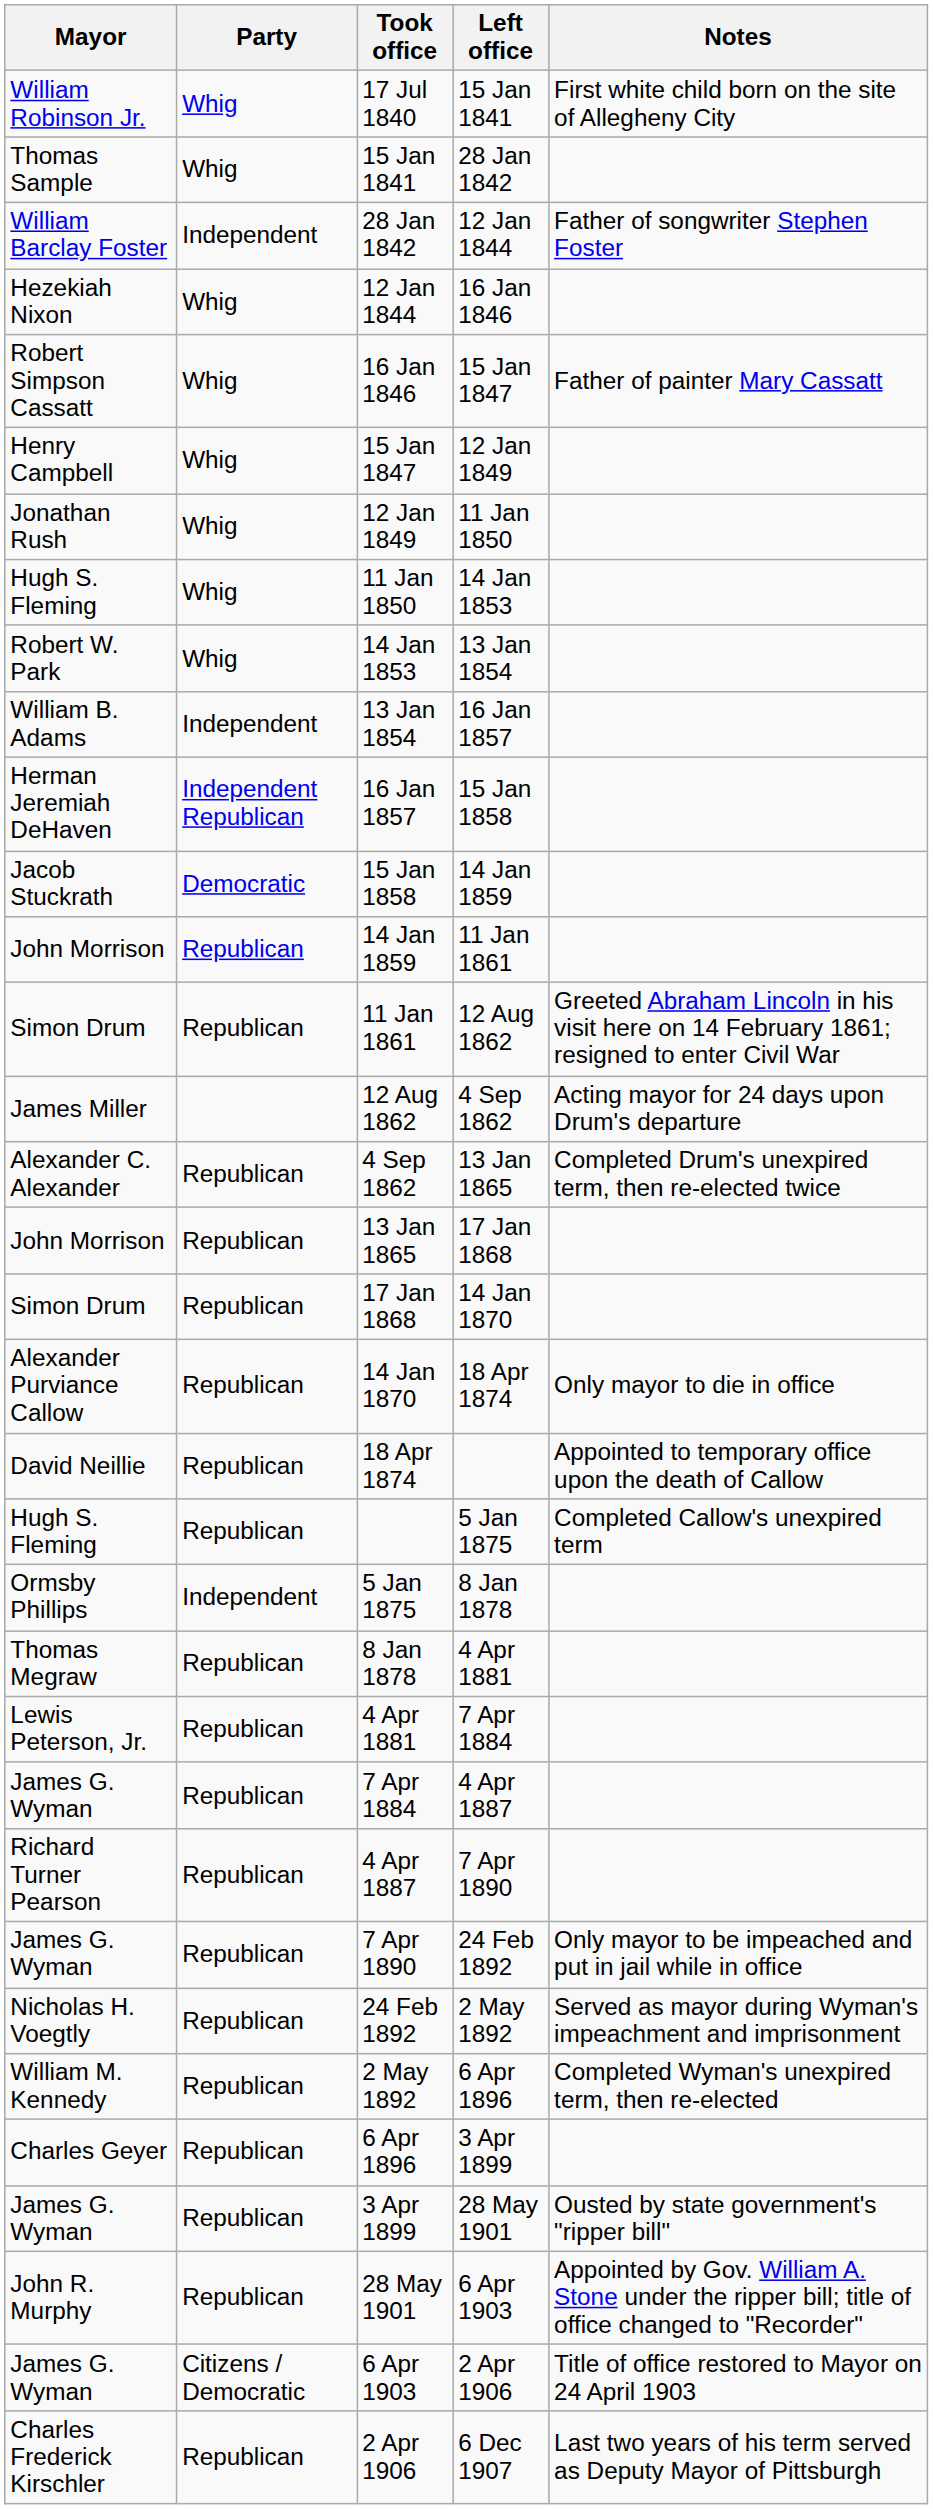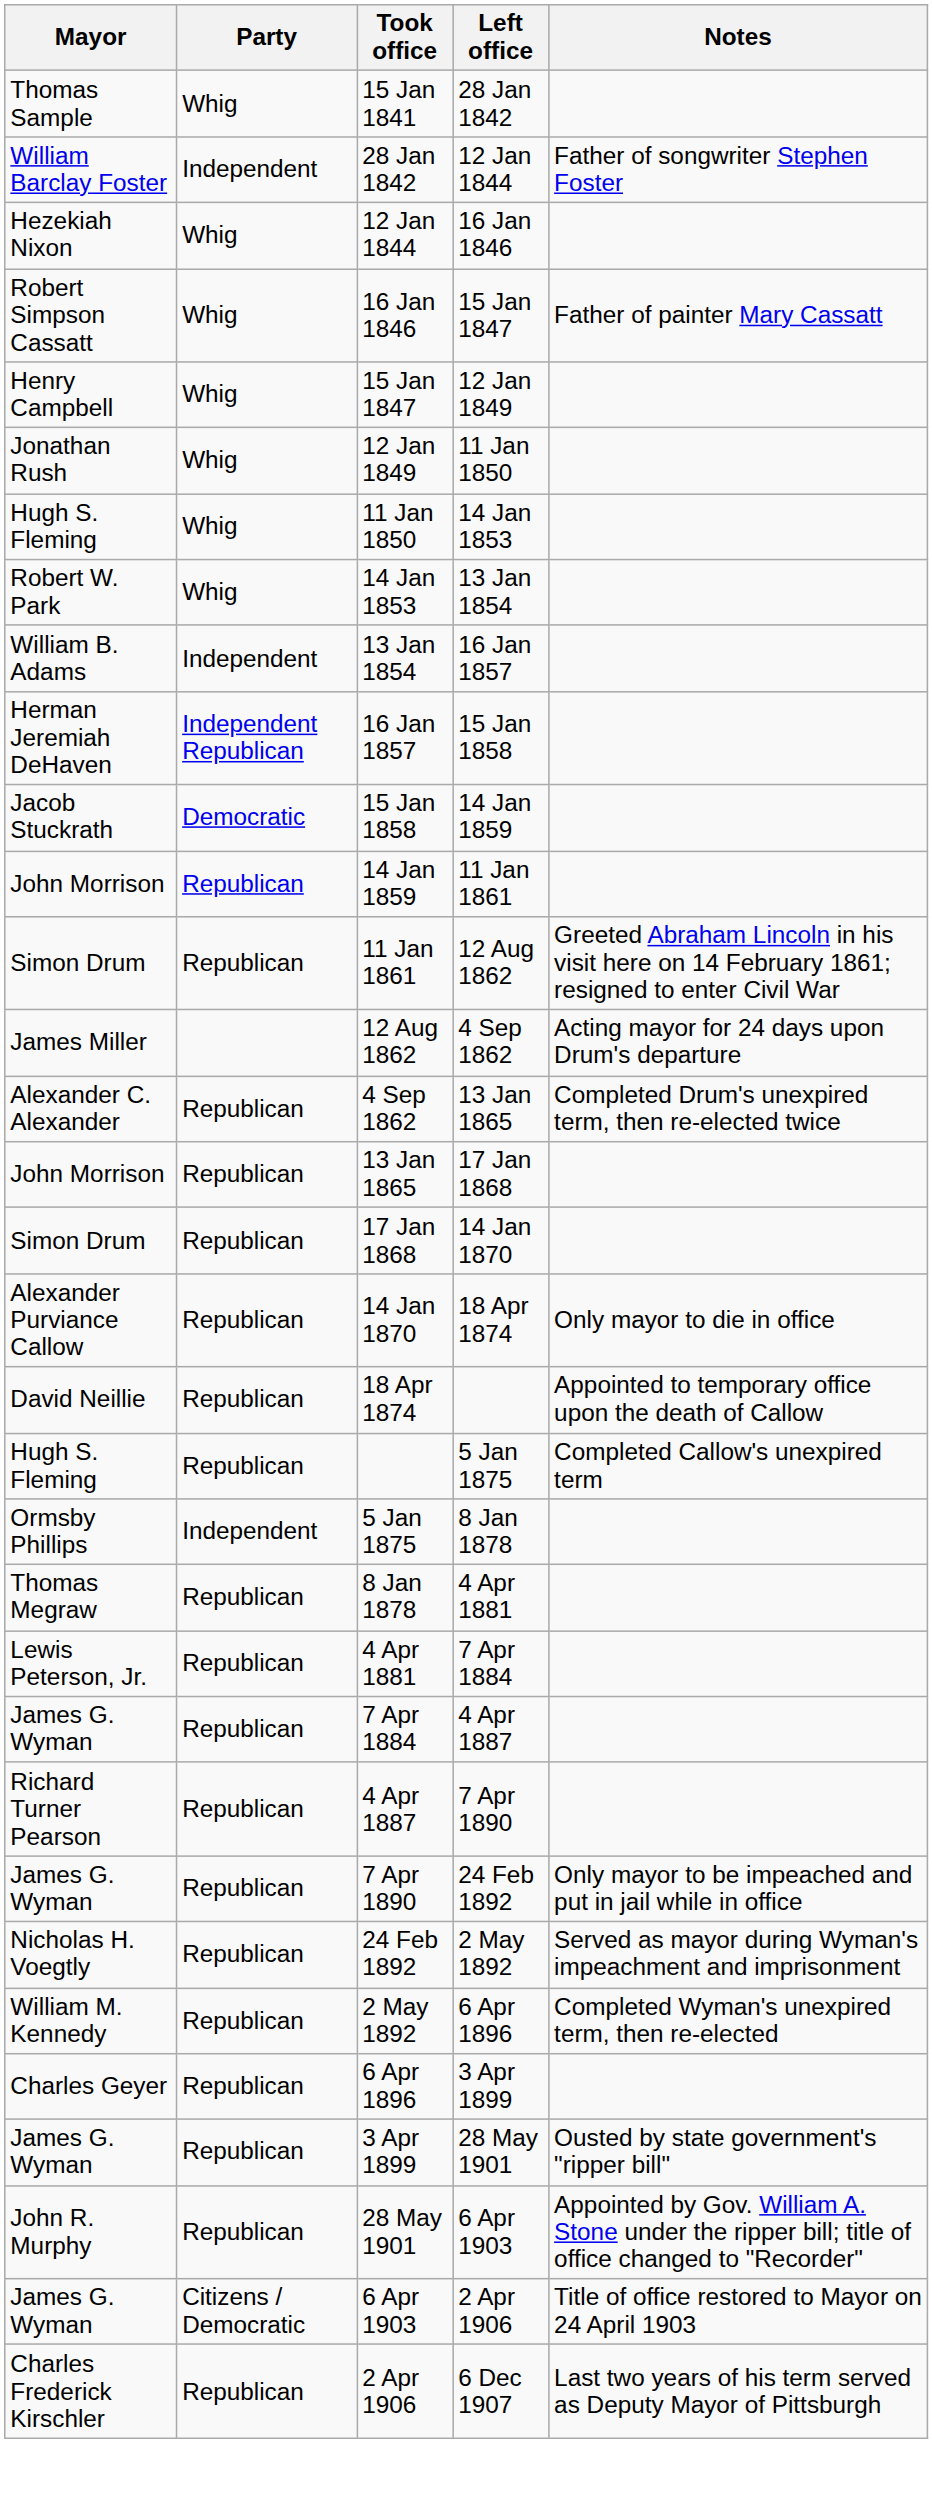 <table class="wikitable">
 <tr>
 <th>Mayor</th>
 <th>Party</th>
 <th>Took office</th>
 <th>Left office</th>
 <th>Notes</th>
-</tr>
-<tr>
-<td><a href='#'>William Robinson Jr.</a></td>
-<td><a href='#'>Whig</a></td>
-<td>17 Jul 1840</td>
-<td>15 Jan 1841</td>
-<td>First white child born on the site of Allegheny City</td>
 </tr>
 <tr>
 <td>Thomas Sample</td>
 <td>Whig</td>
 <td>15 Jan 1841</td>
 <td>28 Jan 1842</td>
 <td></td>
 </tr>
 <tr>
 <td><a href='#'>William Barclay Foster</a></td>
 <td>Independent</td>
 <td>28 Jan 1842</td>
 <td>12 Jan 1844</td>
 <td>Father of songwriter <a href='#'>Stephen Foster</a></td>
 </tr>
 <tr>
 <td>Hezekiah Nixon</td>
 <td>Whig</td>
 <td>12 Jan 1844</td>
 <td>16 Jan 1846</td>
 <td></td>
 </tr>
 <tr>
 <td>Robert Simpson Cassatt</td>
 <td>Whig</td>
 <td>16 Jan 1846</td>
 <td>15 Jan 1847</td>
 <td>Father of painter <a href='#'>Mary Cassatt</a></td>
 </tr>
 <tr>
 <td>Henry Campbell</td>
 <td>Whig</td>
 <td>15 Jan 1847</td>
 <td>12 Jan 1849</td>
 <td></td>
 </tr>
 <tr>
 <td>Jonathan Rush</td>
 <td>Whig</td>
 <td>12 Jan 1849</td>
 <td>11 Jan 1850</td>
 <td></td>
 </tr>
 <tr>
 <td>Hugh S. Fleming</td>
 <td>Whig</td>
 <td>11 Jan 1850</td>
 <td>14 Jan 1853</td>
 <td></td>
 </tr>
 <tr>
 <td>Robert W. Park</td>
 <td>Whig</td>
 <td>14 Jan 1853</td>
 <td>13 Jan 1854</td>
 <td></td>
 </tr>
 <tr>
 <td>William B. Adams</td>
 <td>Independent</td>
 <td>13 Jan 1854</td>
 <td>16 Jan 1857</td>
 <td></td>
 </tr>
 <tr>
 <td>Herman Jeremiah DeHaven</td>
 <td><a href='#'>Independent Republican</a></td>
 <td>16 Jan 1857</td>
 <td>15 Jan 1858</td>
 <td></td>
 </tr>
 <tr>
 <td>Jacob Stuckrath</td>
 <td><a href='#'>Democratic</a></td>
 <td>15 Jan 1858</td>
 <td>14 Jan 1859</td>
 <td></td>
 </tr>
 <tr>
 <td>John Morrison</td>
 <td><a href='#'>Republican</a></td>
 <td>14 Jan 1859</td>
 <td>11 Jan 1861</td>
 <td></td>
 </tr>
 <tr>
 <td>Simon Drum</td>
 <td>Republican</td>
 <td>11 Jan 1861</td>
 <td>12 Aug 1862</td>
 <td>Greeted <a href='#'>Abraham Lincoln</a> in his visit here on 14 February 1861; resigned to enter Civil War</td>
 </tr>
 <tr>
 <td>James Miller</td>
 <td></td>
 <td>12 Aug 1862</td>
 <td>4 Sep 1862</td>
 <td>Acting mayor for 24 days upon Drum's departure</td>
 </tr>
 <tr>
 <td>Alexander C. Alexander</td>
 <td>Republican</td>
 <td>4 Sep 1862</td>
 <td>13 Jan 1865</td>
 <td>Completed Drum's unexpired term, then re-elected twice</td>
 </tr>
 <tr>
 <td>John Morrison</td>
 <td>Republican</td>
 <td>13 Jan 1865</td>
 <td>17 Jan 1868</td>
 <td></td>
 </tr>
 <tr>
 <td>Simon Drum</td>
 <td>Republican</td>
 <td>17 Jan 1868</td>
 <td>14 Jan 1870</td>
 <td></td>
 </tr>
 <tr>
 <td>Alexander Purviance Callow</td>
 <td>Republican</td>
 <td>14 Jan 1870</td>
 <td>18 Apr 1874</td>
 <td>Only mayor to die in office</td>
 </tr>
 <tr>
 <td>David Neillie</td>
 <td>Republican</td>
 <td>18 Apr 1874</td>
 <td></td>
 <td>Appointed to temporary office upon the death of Callow</td>
 </tr>
 <tr>
 <td>Hugh S. Fleming</td>
 <td>Republican</td>
 <td></td>
 <td>5 Jan 1875</td>
 <td>Completed Callow's unexpired term</td>
 </tr>
 <tr>
 <td>Ormsby Phillips</td>
 <td>Independent</td>
 <td>5 Jan 1875</td>
 <td>8 Jan 1878</td>
 <td></td>
 </tr>
 <tr>
 <td>Thomas Megraw</td>
 <td>Republican</td>
 <td>8 Jan 1878</td>
 <td>4 Apr 1881</td>
 <td></td>
 </tr>
 <tr>
 <td>Lewis Peterson, Jr.</td>
 <td>Republican</td>
 <td>4 Apr 1881</td>
 <td>7 Apr 1884</td>
 <td></td>
 </tr>
 <tr>
 <td>James G. Wyman</td>
 <td>Republican</td>
 <td>7 Apr 1884</td>
 <td>4 Apr 1887</td>
 <td></td>
 </tr>
 <tr>
 <td>Richard Turner Pearson</td>
 <td>Republican</td>
 <td>4 Apr 1887</td>
 <td>7 Apr 1890</td>
 <td></td>
 </tr>
 <tr>
 <td>James G. Wyman</td>
 <td>Republican</td>
 <td>7 Apr 1890</td>
 <td>24 Feb 1892</td>
 <td>Only mayor to be impeached and put in jail while in office</td>
 </tr>
 <tr>
 <td>Nicholas H. Voegtly</td>
 <td>Republican</td>
 <td>24 Feb 1892</td>
 <td>2 May 1892</td>
 <td>Served as mayor during Wyman's impeachment and imprisonment</td>
 </tr>
 <tr>
 <td>William M. Kennedy</td>
 <td>Republican</td>
 <td>2 May 1892</td>
 <td>6 Apr 1896</td>
 <td>Completed Wyman's unexpired term, then re-elected</td>
 </tr>
 <tr>
 <td>Charles Geyer</td>
 <td>Republican</td>
 <td>6 Apr 1896</td>
 <td>3 Apr 1899</td>
 <td></td>
 </tr>
 <tr>
 <td>James G. Wyman</td>
 <td>Republican</td>
 <td>3 Apr 1899</td>
 <td>28 May 1901</td>
 <td>Ousted by state government's "ripper bill"</td>
 </tr>
 <tr>
 <td>John R. Murphy</td>
 <td>Republican</td>
 <td>28 May 1901</td>
 <td>6 Apr 1903</td>
 <td>Appointed by Gov. <a href='#'>William A. Stone</a> under the ripper bill; title of office changed to "Recorder"</td>
 </tr>
 <tr>
 <td>James G. Wyman</td>
 <td>Citizens / Democratic</td>
 <td>6 Apr 1903</td>
 <td>2 Apr 1906</td>
 <td>Title of office restored to Mayor on 24 April 1903</td>
 </tr>
 <tr>
 <td>Charles Frederick Kirschler</td>
 <td>Republican</td>
 <td>2 Apr 1906</td>
 <td>6 Dec 1907</td>
 <td>Last two years of his term served as Deputy Mayor of Pittsburgh</td>
 </tr>
 </table>
